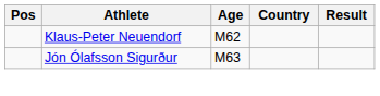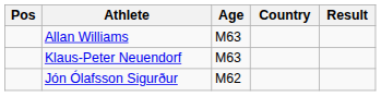 <table class="wikitable"  style="text-align:center; width:50%;">
 <tr>
 <th>Pos</th>
 <th>Athlete</th>
 <th>Age</th>
 <th>Country</th>
 <th>Result</th>
 </tr>
 <tr>
 <td align=center></td>
+<td align=left><a href='#'>Allan Williams</a></td>
+<td align=left>M63</td>
+<td align=left></td>
+<td></td>
+</tr>
+<tr>
+<td align=center></td>
 <td align=left><a href='#'>Klaus-Peter Neuendorf</a></td>
-<td align=left>M62</td>
+<td align=left>M63</td>
 <td align=left></td>
 <td></td>
 </tr>
 <tr>
 <td align=center></td>
 <td align=left><a href='#'>Jón Ólafsson Sigurður</a></td>
-<td align=left>M63</td>
+<td align=left>M62</td>
 <td align=left></td>
 <td></td>
 </tr>
 </table>
